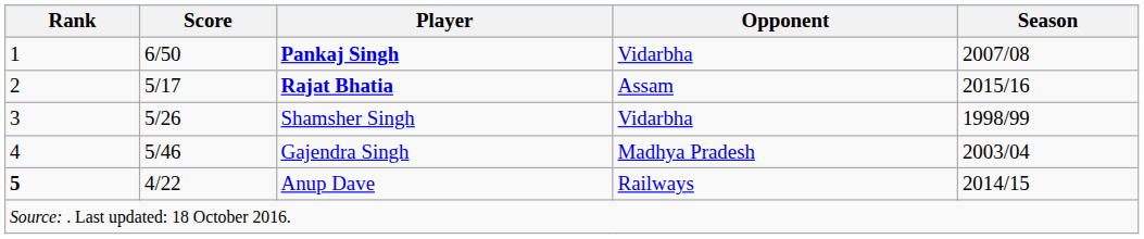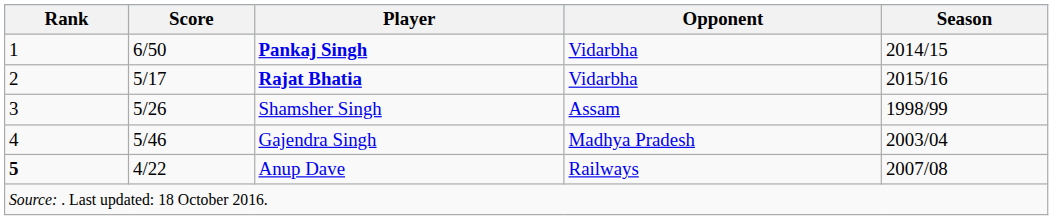 <table class="wikitable" width=70%>
 <tr bgcolor=#87cefa>
 <th>Rank</th>
 <th>Score</th>
 <th>Player</th>
 <th>Opponent</th>
 <th>Season</th>
 </tr>
 <tr>
 <td>1</td>
 <td>6/50</td>
 <td><strong><a href='#'>Pankaj Singh</a></strong></td>
 <td><a href='#'>Vidarbha</a></td>
-<td>2007/08</td>
+<td>2014/15</td>
 </tr>
 <tr>
 <td>2</td>
 <td>5/17</td>
 <td><strong><a href='#'>Rajat Bhatia</a></strong></td>
-<td><a href='#'>Assam</a></td>
+<td><a href='#'>Vidarbha</a></td>
 <td>2015/16</td>
 </tr>
 <tr>
 <td>3</td>
 <td>5/26</td>
 <td><a href='#'>Shamsher Singh</a></td>
-<td><a href='#'>Vidarbha</a></td>
+<td><a href='#'>Assam</a></td>
 <td>1998/99</td>
 </tr>
 <tr>
 <td>4</td>
 <td>5/46</td>
 <td><a href='#'>Gajendra Singh</a></td>
 <td><a href='#'>Madhya Pradesh</a></td>
 <td>2003/04</td>
 </tr>
 <tr>
 <td><strong>5</strong></td>
 <td>4/22</td>
 <td><a href='#'>Anup Dave</a></td>
 <td><a href='#'>Railways</a></td>
-<td>2014/15</td>
+<td>2007/08</td>
 </tr>
 <tr>
 <td colspan=5><small><em>Source: </em>. Last updated: 18 October 2016.</small></td>
 </tr>
 </table>
